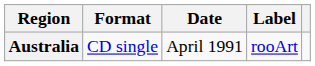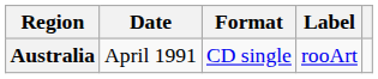 <table class="wikitable plainrowheaders">
 <tr>
 <th scope="col">Region</th>
+<th scope="col">Date</th>
 <th scope="col">Format</th>
-<th scope="col">Date</th>
 <th scope="col">Label</th>
 <th scope="col"></th>
 </tr>
 <tr>
 <th scope="row">Australia</th>
+<td>April 1991</td>
 <td><a href='#'>CD single</a></td>
-<td>April 1991</td>
 <td><a href='#'>rooArt</a></td>
 <td></td>
 </tr>
 </table>
